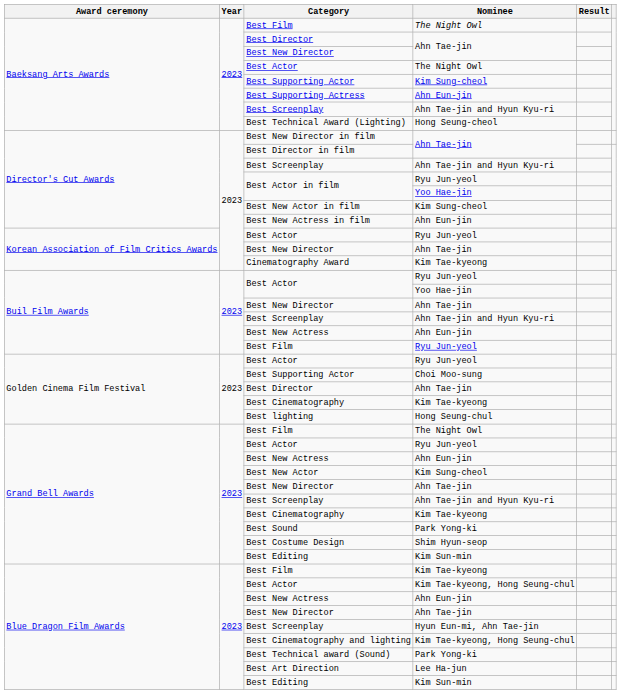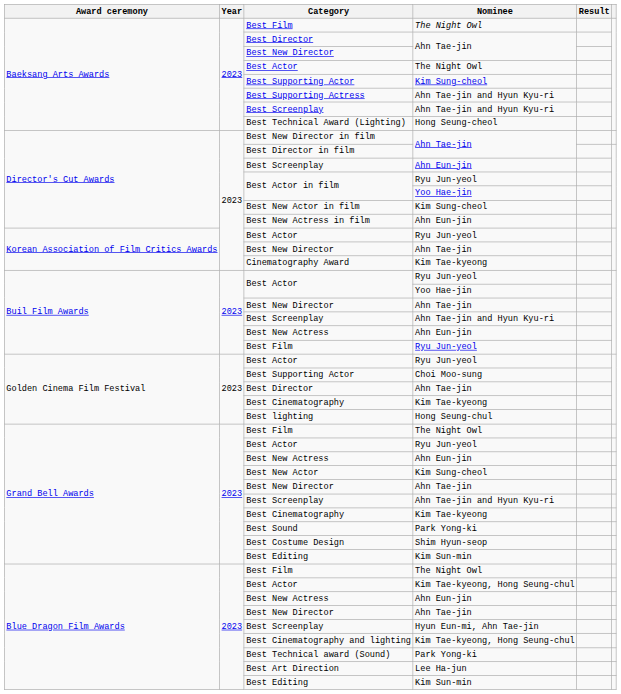 <table class="wikitable plainrowheaders sortable">
 <tr>
 <th scope="col">Award ceremony</th>
 <th scope="col">Year</th>
 <th scope="col">Category</th>
 <th scope="col">Nominee</th>
 <th scope="col">Result</th>
 <th scope="col" class="unsortable"></th>
 </tr>
 <tr>
 <td rowspan="8"><a href='#'>Baeksang Arts Awards</a></td>
 <td style="text-align:center" rowspan=8><a href='#'>2023</a></td>
 <td><a href='#'>Best Film</a></td>
 <td><em>The Night Owl</em></td>
 <td></td>
 <td rowspan="8" align="center"></td>
 </tr>
 <tr>
 <td><a href='#'>Best Director</a></td>
 <td rowspan="2">Ahn Tae-jin</td>
 <td></td>
 </tr>
 <tr>
 <td><a href='#'>Best New Director</a></td>
 <td></td>
 </tr>
 <tr>
 <td><a href='#'>Best Actor</a></td>
 <td>The Night Owl</td>
 <td></td>
 </tr>
 <tr>
 <td><a href='#'>Best Supporting Actor</a></td>
 <td><a href='#'>Kim Sung-cheol</a></td>
 <td></td>
 </tr>
 <tr>
 <td><a href='#'>Best Supporting Actress</a></td>
-<td><a href='#'>Ahn Eun-jin</a></td>
+<td>Ahn Tae-jin and Hyun Kyu-ri</td>
 <td></td>
 </tr>
 <tr>
 <td><a href='#'>Best Screenplay</a></td>
 <td>Ahn Tae-jin and Hyun Kyu-ri</td>
 <td></td>
 </tr>
 <tr>
 <td>Best Technical Award (Lighting)</td>
 <td>Hong Seung-cheol</td>
 <td></td>
 </tr>
 <tr>
 <td rowspan="7"><a href='#'>Director's Cut Awards</a></td>
 <td style="text-align:center" rowspan="10">2023</td>
 <td>Best New Director in film</td>
 <td rowspan="2"><a href='#'>Ahn Tae-jin</a></td>
 <td></td>
 <td style="text-align:center"></td>
 </tr>
 <tr>
 <td>Best Director in film</td>
 <td></td>
 <td rowspan=6 align="center"></td>
 </tr>
 <tr>
 <td>Best Screenplay</td>
-<td>Ahn Tae-jin and Hyun Kyu-ri</td>
+<td><a href='#'>Ahn Eun-jin</a></td>
 <td></td>
 </tr>
 <tr>
 <td rowspan="2">Best Actor in film</td>
 <td>Ryu Jun-yeol</td>
 <td></td>
 </tr>
 <tr>
 <td><a href='#'>Yoo Hae-jin</a></td>
 <td></td>
 </tr>
 <tr>
 <td>Best New Actor in film</td>
 <td>Kim Sung-cheol</td>
 <td></td>
 </tr>
 <tr>
 <td>Best New Actress in film</td>
 <td>Ahn Eun-jin</td>
 <td></td>
 </tr>
 <tr>
 <td rowspan="3"><a href='#'>Korean Association of Film Critics Awards</a></td>
 <td>Best Actor</td>
 <td>Ryu Jun-yeol</td>
 <td></td>
 <td style="text-align:center" rowspan="3"></td>
 </tr>
 <tr>
 <td>Best New Director</td>
 <td>Ahn Tae-jin</td>
 <td></td>
 </tr>
 <tr>
 <td>Cinematography Award</td>
 <td>Kim Tae-kyeong</td>
 <td></td>
 </tr>
 <tr>
 <td rowspan="6"><a href='#'>Buil Film Awards</a></td>
 <td style="text-align:center" rowspan="6"><a href='#'>2023</a></td>
 <td rowspan="2">Best Actor</td>
 <td>Ryu Jun-yeol</td>
 <td></td>
 <td style="text-align:center" rowspan="6"></td>
 </tr>
 <tr>
 <td>Yoo Hae-jin</td>
 <td></td>
 </tr>
 <tr>
 <td>Best New Director</td>
 <td>Ahn Tae-jin</td>
 <td></td>
 </tr>
 <tr>
 <td>Best Screenplay</td>
 <td>Ahn Tae-jin and Hyun Kyu-ri</td>
 <td></td>
 </tr>
 <tr>
 <td>Best New Actress</td>
 <td>Ahn Eun-jin</td>
 <td></td>
 </tr>
 <tr>
 <td>Best Film</td>
 <td><a href='#'>Ryu Jun-yeol</a></td>
 <td></td>
 </tr>
 <tr>
 <td rowspan=5>Golden Cinema Film Festival</td>
 <td style="text-align:center" rowspan=5>2023</td>
 <td>Best Actor</td>
 <td>Ryu Jun-yeol</td>
 <td></td>
 <td style="text-align:center" rowspan=5></td>
 </tr>
 <tr>
 <td>Best Supporting Actor</td>
 <td>Choi Moo-sung</td>
 <td></td>
 </tr>
 <tr>
 <td>Best Director</td>
 <td>Ahn Tae-jin</td>
 <td></td>
 </tr>
 <tr>
 <td>Best Cinematography</td>
 <td>Kim Tae-kyeong</td>
 <td></td>
 </tr>
 <tr>
 <td>Best lighting</td>
 <td>Hong Seung-chul</td>
 <td></td>
 </tr>
 <tr>
 <td rowspan="10"><a href='#'>Grand Bell Awards</a></td>
 <td style="text-align:center" rowspan="10"><a href='#'>2023</a></td>
 <td>Best Film</td>
 <td>The Night Owl</td>
 <td></td>
 <td></td>
 </tr>
 <tr>
 <td>Best Actor</td>
 <td>Ryu Jun-yeol</td>
 <td></td>
 <td></td>
 </tr>
 <tr>
 <td>Best New Actress</td>
 <td>Ahn Eun-jin</td>
 <td></td>
 <td></td>
 </tr>
 <tr>
 <td>Best New Actor</td>
 <td>Kim Sung-cheol</td>
 <td></td>
 <td></td>
 </tr>
 <tr>
 <td>Best New Director</td>
 <td>Ahn Tae-jin</td>
 <td></td>
 <td></td>
 </tr>
 <tr>
 <td>Best Screenplay</td>
 <td>Ahn Tae-jin and Hyun Kyu-ri</td>
 <td></td>
 <td></td>
 </tr>
 <tr>
 <td>Best Cinematography</td>
 <td>Kim Tae-kyeong</td>
 <td></td>
 <td></td>
 </tr>
 <tr>
 <td>Best Sound</td>
 <td>Park Yong-ki</td>
 <td></td>
 <td></td>
 </tr>
 <tr>
 <td>Best Costume Design</td>
 <td>Shim Hyun-seop</td>
 <td></td>
 <td></td>
 </tr>
 <tr>
 <td>Best Editing</td>
 <td>Kim Sun-min</td>
 <td></td>
 <td></td>
 </tr>
 <tr>
 <td rowspan="9"><a href='#'>Blue Dragon Film Awards</a></td>
 <td style="text-align:center" rowspan="9"><a href='#'>2023</a></td>
 <td>Best Film</td>
-<td>Kim Tae-kyeong</td>
+<td>The Night Owl</td>
 <td></td>
 <td></td>
 </tr>
 <tr>
 <td>Best Actor</td>
 <td>Kim Tae-kyeong, Hong Seung-chul</td>
 <td></td>
 <td></td>
 </tr>
 <tr>
 <td>Best New Actress</td>
 <td>Ahn Eun-jin</td>
 <td></td>
 <td></td>
 </tr>
 <tr>
 <td>Best New Director</td>
 <td>Ahn Tae-jin</td>
 <td></td>
 <td></td>
 </tr>
 <tr>
 <td>Best Screenplay</td>
 <td>Hyun Eun-mi, Ahn Tae-jin</td>
 <td></td>
 <td></td>
 </tr>
 <tr>
 <td>Best Cinematography and lighting</td>
 <td>Kim Tae-kyeong, Hong Seung-chul</td>
 <td></td>
 <td></td>
 </tr>
 <tr>
 <td>Best Technical award (Sound)</td>
 <td>Park Yong-ki</td>
 <td></td>
 <td></td>
 </tr>
 <tr>
 <td>Best Art Direction</td>
 <td>Lee Ha-jun</td>
 <td></td>
 <td></td>
 </tr>
 <tr>
 <td>Best Editing</td>
 <td>Kim Sun-min</td>
 <td></td>
 <td></td>
 </tr>
 </table>
